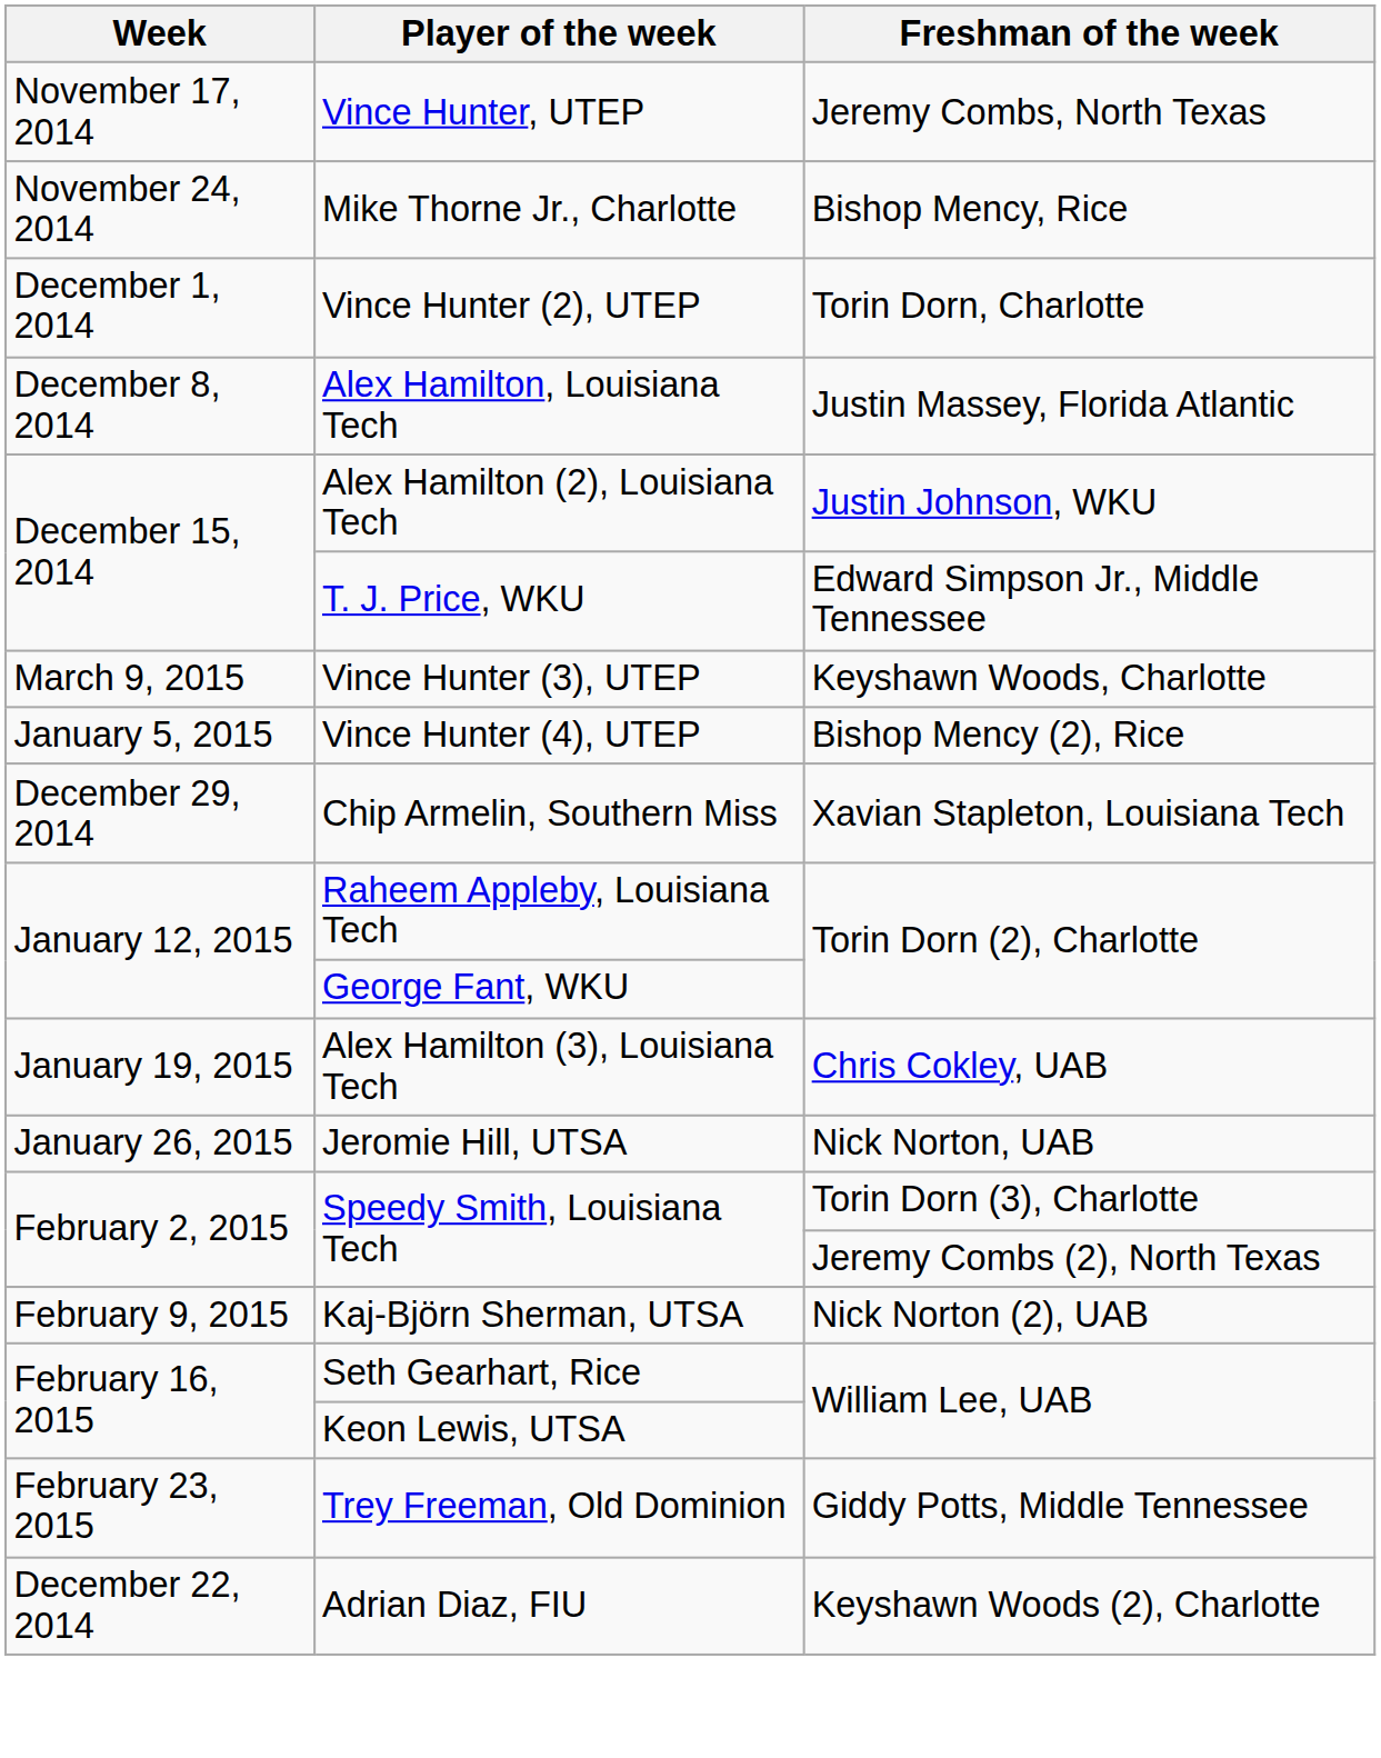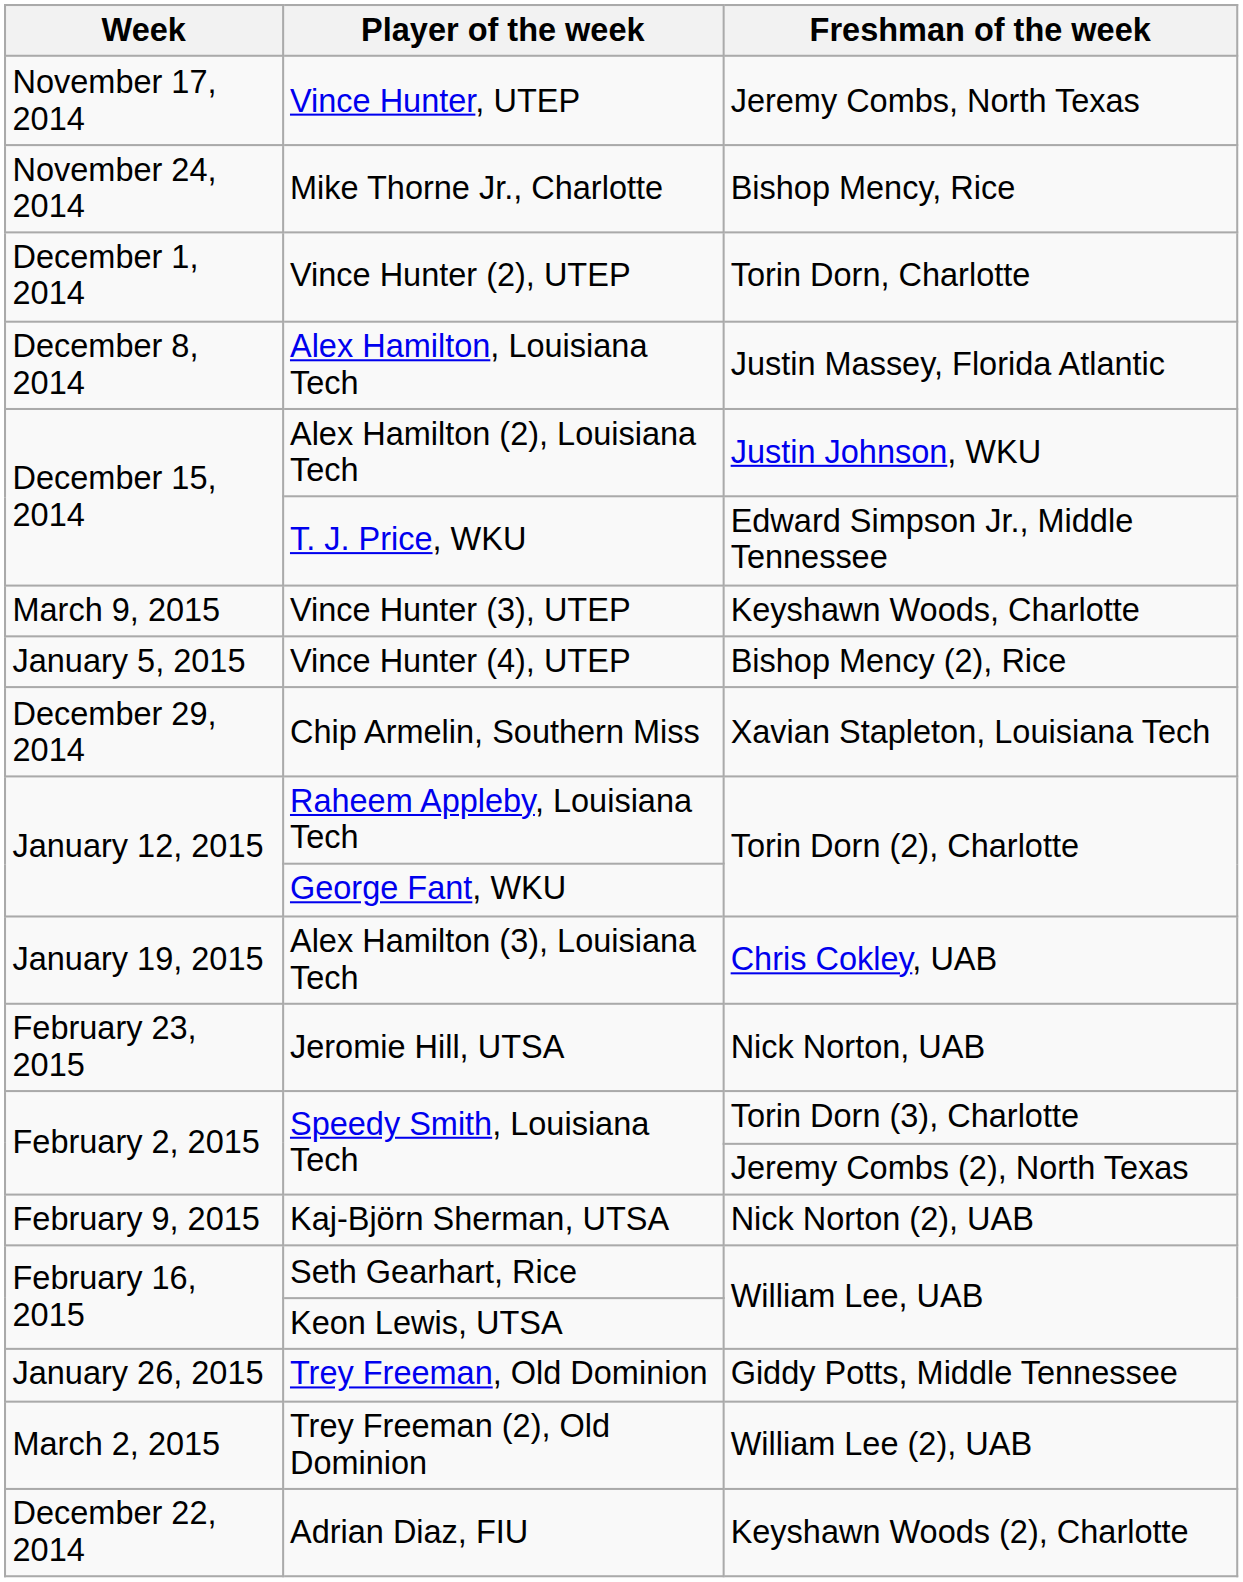 <table class="wikitable" border="1">
 <tr>
 <th>Week</th>
 <th>Player of the week</th>
 <th>Freshman of the week</th>
 </tr>
 <tr>
 <td>November 17, 2014</td>
 <td><a href='#'>Vince Hunter</a>, UTEP</td>
 <td>Jeremy Combs, North Texas</td>
 </tr>
 <tr>
 <td>November 24, 2014</td>
 <td>Mike Thorne Jr., Charlotte</td>
 <td>Bishop Mency, Rice</td>
 </tr>
 <tr>
 <td>December 1, 2014</td>
 <td>Vince Hunter (2), UTEP</td>
 <td>Torin Dorn, Charlotte</td>
 </tr>
 <tr>
 <td>December 8, 2014</td>
 <td><a href='#'>Alex Hamilton</a>, Louisiana Tech</td>
 <td>Justin Massey, Florida Atlantic</td>
 </tr>
 <tr>
 <td rowspan=2 valign=middle>December 15, 2014</td>
 <td>Alex Hamilton (2), Louisiana Tech</td>
 <td><a href='#'>Justin Johnson</a>, WKU</td>
 </tr>
 <tr>
 <td><a href='#'>T. J. Price</a>, WKU</td>
 <td>Edward Simpson Jr., Middle Tennessee</td>
 </tr>
 <tr>
 <td>March 9, 2015</td>
 <td>Vince Hunter (3), UTEP</td>
 <td>Keyshawn Woods, Charlotte</td>
 </tr>
 <tr>
 <td>January 5, 2015</td>
 <td>Vince Hunter (4), UTEP</td>
 <td>Bishop Mency (2), Rice</td>
 </tr>
 <tr>
 <td>December 29, 2014</td>
 <td>Chip Armelin, Southern Miss</td>
 <td>Xavian Stapleton, Louisiana Tech</td>
 </tr>
 <tr>
 <td rowspan=2 valign=middle>January 12, 2015</td>
 <td><a href='#'>Raheem Appleby</a>, Louisiana Tech</td>
 <td rowspan=2 valign=middle>Torin Dorn (2), Charlotte</td>
 </tr>
 <tr>
 <td><a href='#'>George Fant</a>, WKU</td>
 </tr>
 <tr>
 <td>January 19, 2015</td>
 <td>Alex Hamilton (3), Louisiana Tech</td>
 <td><a href='#'>Chris Cokley</a>, UAB</td>
 </tr>
 <tr>
-<td>January 26, 2015</td>
+<td>February 23, 2015</td>
 <td>Jeromie Hill, UTSA</td>
 <td>Nick Norton, UAB</td>
 </tr>
 <tr>
 <td rowspan=2 valign=middle>February 2, 2015</td>
 <td rowspan=2 valign=middle><a href='#'>Speedy Smith</a>, Louisiana Tech</td>
 <td>Torin Dorn (3), Charlotte</td>
 </tr>
 <tr>
 <td>Jeremy Combs (2), North Texas</td>
 </tr>
 <tr>
 <td>February 9, 2015</td>
 <td>Kaj-Björn Sherman, UTSA</td>
 <td>Nick Norton (2), UAB</td>
 </tr>
 <tr>
 <td rowspan=2 valign=middle>February 16, 2015</td>
 <td>Seth Gearhart, Rice</td>
 <td rowspan=2 valign=middle>William Lee, UAB</td>
 </tr>
 <tr>
 <td>Keon Lewis, UTSA</td>
 </tr>
 <tr>
-<td>February 23, 2015</td>
+<td>January 26, 2015</td>
 <td><a href='#'>Trey Freeman</a>, Old Dominion</td>
 <td>Giddy Potts, Middle Tennessee</td>
+</tr>
+<tr>
+<td>March 2, 2015</td>
+<td>Trey Freeman (2), Old Dominion</td>
+<td>William Lee (2), UAB</td>
 </tr>
 <tr>
 <td>December 22, 2014</td>
 <td>Adrian Diaz, FIU</td>
 <td>Keyshawn Woods (2), Charlotte</td>
 </tr>
 </table>
